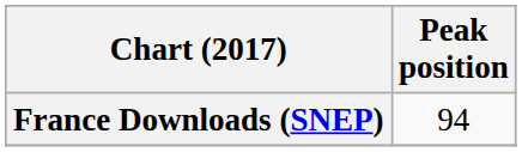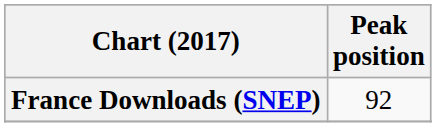 <table class="wikitable sortable plainrowheaders" style="text-align:center">
 <tr>
 <th scope="col">Chart (2017)</th>
 <th scope="col">Peak<br>position</th>
 </tr>
 <tr>
 <th scope="row">France Downloads (<a href='#'>SNEP</a>)</th>
-<td>94</td>
+<td>92</td>
 </tr>
 <tr>
 </tr>
 <tr>
 </tr>
 </table>
